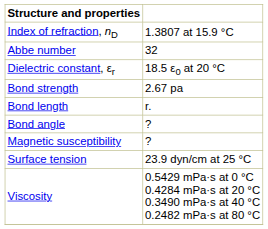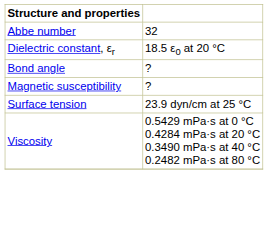 <table border="1" cellspacing="0" cellpadding="3" style="margin: 0 0 0 0.5em; background: #FFFFFF; border-collapse: collapse; border-color: #C0C090;">
 <tr>
 <th>Structure and properties</th>
-</tr>
-<tr>
-<td><a href='#'>Index of refraction</a>, <em>n</em><sub>D</sub></td>
-<td>1.3807 at 15.9 °C </td>
 </tr>
 <tr>
 <td><a href='#'>Abbe number</a></td>
 <td>32 </td>
 </tr>
 <tr>
 <td><a href='#'>Dielectric constant</a>, ε<sub>r</sub></td>
 <td>18.5 ε<sub>0</sub> at 20 °C </td>
-</tr>
-<tr>
-<td><a href='#'>Bond strength</a></td>
-<td>2.67 pa</td>
-</tr>
-<tr>
-<td><a href='#'>Bond length</a></td>
-<td>r.</td>
 </tr>
 <tr>
 <td><a href='#'>Bond angle</a></td>
 <td>? </td>
 </tr>
 <tr>
 <td><a href='#'>Magnetic susceptibility</a></td>
 <td>? </td>
 </tr>
 <tr>
 <td><a href='#'>Surface tension</a></td>
 <td>23.9 dyn/cm at 25 °C</td>
 </tr>
 <tr>
 <td><a href='#'>Viscosity</a></td>
 <td>0.5429 mPa·s at 0 °C<br>0.4284 mPa·s at 20 °C<br>0.3490 mPa·s at 40 °C<br>0.2482 mPa·s at 80 °C</td>
 </tr>
 <tr>
 </tr>
 </table>
